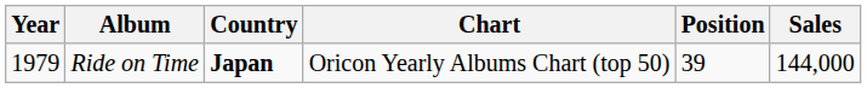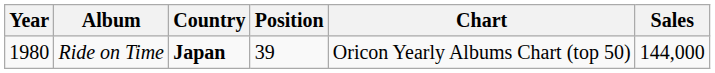 <table class="wikitable">
 <tr>
 <th>Year</th>
 <th>Album</th>
 <th>Country</th>
+<th>Position</th>
 <th>Chart</th>
-<th>Position</th>
 <th>Sales</th>
 </tr>
 <tr>
-<td>1979</td>
+<td>1980</td>
 <td><em>Ride on Time</em></td>
 <td><strong>Japan</strong></td>
+<td>39</td>
 <td>Oricon Yearly Albums Chart (top 50)</td>
-<td>39</td>
 <td>144,000</td>
 </tr>
 </table>
